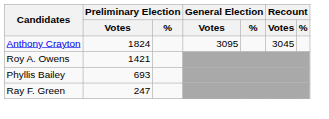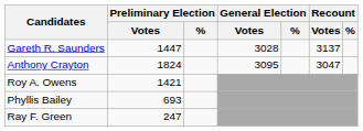 <table class=wikitable>
 <tr>
 <th colspan=1 rowspan=2><strong>Candidates</strong></th>
 <th colspan=2><strong>Preliminary Election</strong></th>
 <th colspan=2><strong>General Election</strong></th>
 <th colspan=2><strong>Recount</strong></th>
 </tr>
 <tr>
 <th>Votes</th>
 <th>%</th>
 <th>Votes</th>
 <th>%</th>
 <th>Votes</th>
 <th>%</th>
 </tr>
 <tr>
+<td><a href='#'>Gareth R. Saunders</a></td>
+<td align="right">1447</td>
+<td align="right"></td>
+<td align="right">3028</td>
+<td align="right"></td>
+<td align="right">3137</td>
+<td align="right"></td>
+</tr>
+<tr>
 <td><a href='#'>Anthony Crayton</a></td>
 <td align="right">1824</td>
 <td align="right"></td>
 <td align="right">3095</td>
 <td align="right"></td>
-<td align="right">3045</td>
+<td align="right">3047</td>
 <td align="right"></td>
 </tr>
 <tr>
 <td>Roy A. Owens</td>
 <td align="right">1421</td>
 <td align="right"></td>
 <td colspan=4 bgcolor=darkgray> </td>
 </tr>
 <tr>
 <td>Phyllis Bailey</td>
 <td align="right">693</td>
 <td align="right"></td>
 <td colspan=4 bgcolor=darkgray> </td>
 </tr>
 <tr>
 <td>Ray F. Green</td>
 <td align="right">247</td>
 <td align="right"></td>
 <td colspan=4 bgcolor=darkgray> </td>
 </tr>
 </table>
